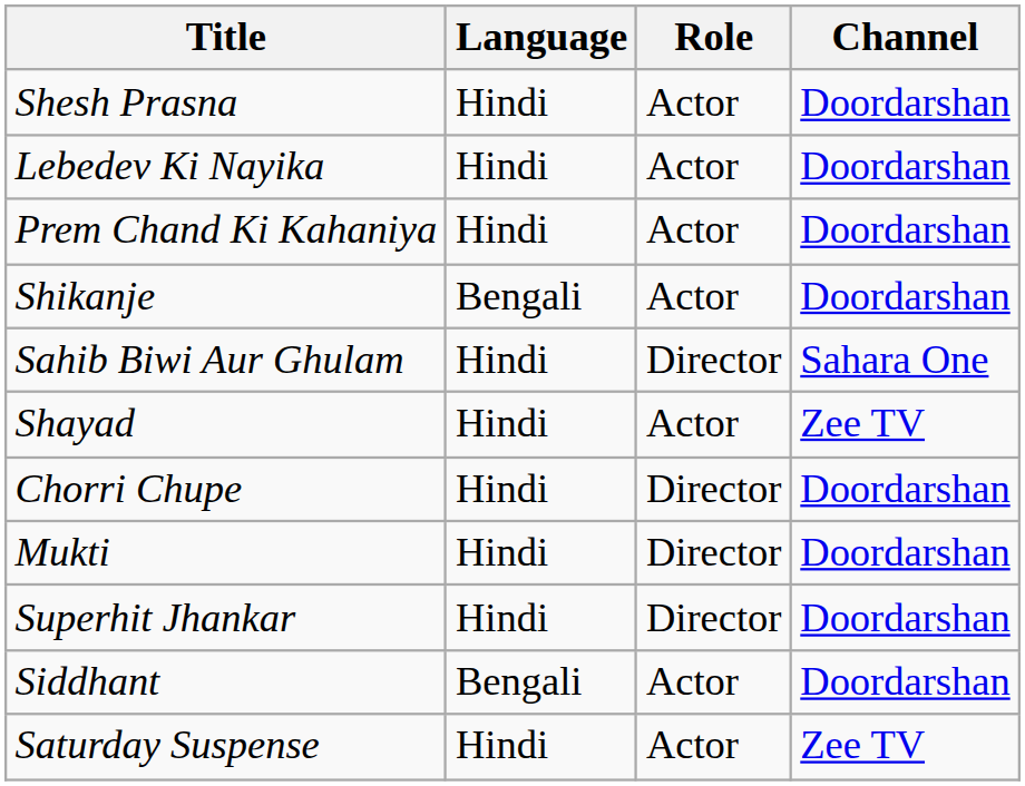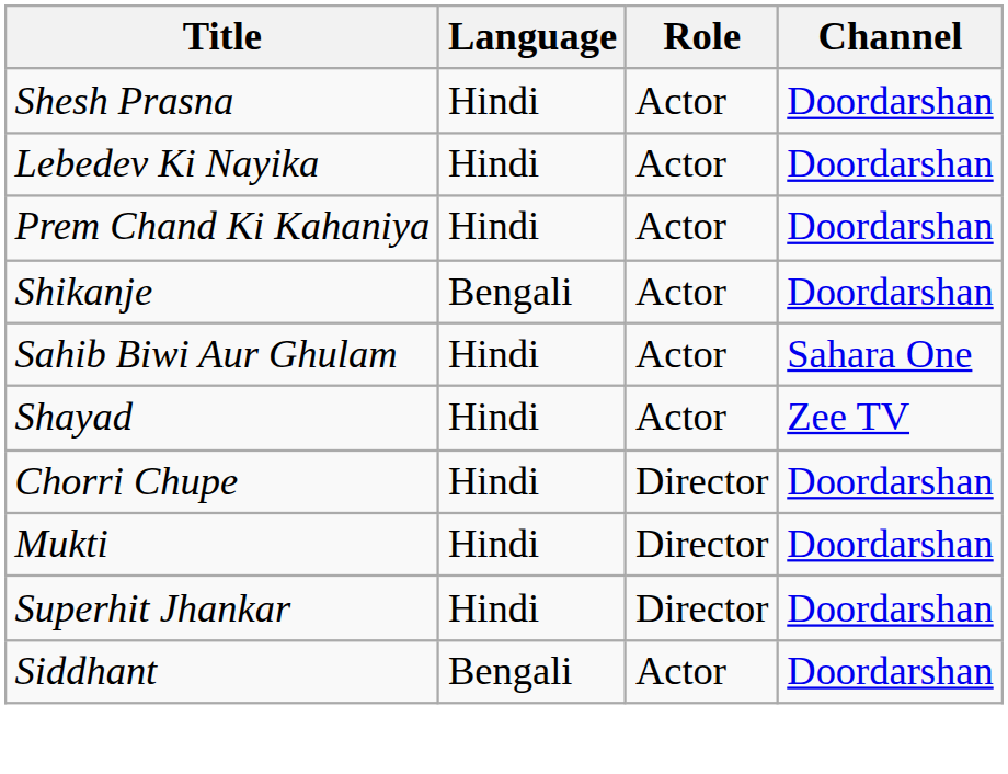 <table class="wikitable">
 <tr>
 <th>Title</th>
 <th>Language</th>
 <th>Role</th>
 <th>Channel</th>
 </tr>
 <tr>
 <td><em>Shesh Prasna</em></td>
 <td>Hindi</td>
 <td>Actor</td>
 <td><a href='#'>Doordarshan</a></td>
 </tr>
 <tr>
 <td><em>Lebedev Ki Nayika</em></td>
 <td>Hindi</td>
 <td>Actor</td>
 <td><a href='#'>Doordarshan</a></td>
 </tr>
 <tr>
 <td><em>Prem Chand Ki Kahaniya</em></td>
 <td>Hindi</td>
 <td>Actor</td>
 <td><a href='#'>Doordarshan</a></td>
 </tr>
 <tr>
 <td><em>Shikanje</em></td>
 <td>Bengali</td>
 <td>Actor</td>
 <td><a href='#'>Doordarshan</a></td>
 </tr>
 <tr>
 <td><em>Sahib Biwi Aur Ghulam</em></td>
 <td>Hindi</td>
-<td>Director</td>
+<td>Actor</td>
 <td><a href='#'>Sahara One</a></td>
 </tr>
 <tr>
 <td><em>Shayad</em></td>
 <td>Hindi</td>
 <td>Actor</td>
 <td><a href='#'>Zee TV</a></td>
 </tr>
 <tr>
 <td><em>Chorri Chupe</em></td>
 <td>Hindi</td>
 <td>Director</td>
 <td><a href='#'>Doordarshan</a></td>
 </tr>
 <tr>
 <td><em>Mukti</em></td>
 <td>Hindi</td>
 <td>Director</td>
 <td><a href='#'>Doordarshan</a></td>
 </tr>
 <tr>
 <td><em>Superhit Jhankar</em></td>
 <td>Hindi</td>
 <td>Director</td>
 <td><a href='#'>Doordarshan</a></td>
 </tr>
 <tr>
 <td><em>Siddhant</em></td>
 <td>Bengali</td>
 <td>Actor</td>
 <td><a href='#'>Doordarshan</a></td>
 </tr>
-<tr>
-<td><em>Saturday Suspense</em></td>
-<td>Hindi</td>
-<td>Actor</td>
-<td><a href='#'>Zee TV</a></td>
-</tr>
 </table>
